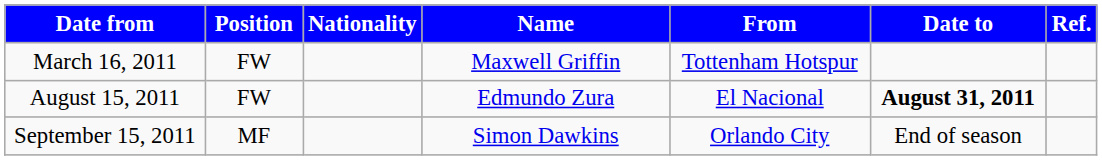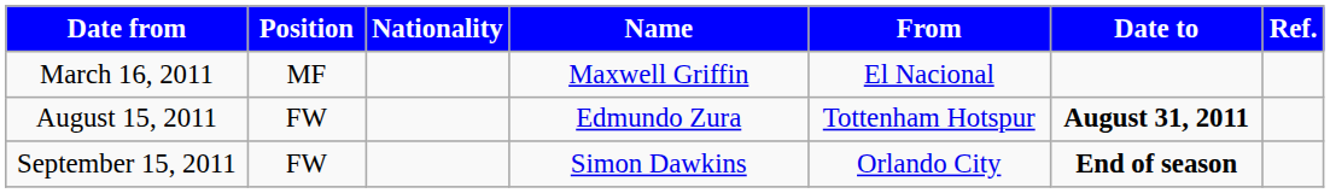 <table class="wikitable" style="text-align:center; font-size:90%; ">
 <tr>
 <th style="background:#00f; color:white; width:120px;">Date from</th>
 <th style="background:#00f; color:white; width:55px;">Position</th>
 <th style="background:#00f; color:white; width:55px;">Nationality</th>
 <th style="background:#00f; color:white; width:150px;">Name</th>
 <th style="background:#00f; color:white; width:120px;">From</th>
 <th style="background:#00f; color:white; width:105px;">Date to</th>
 <th style="background:#00f; color:white; width:25px;">Ref.</th>
 </tr>
 <tr>
 <td>March 16, 2011</td>
-<td>FW</td>
+<td>MF</td>
 <td></td>
 <td><a href='#'>Maxwell Griffin</a></td>
-<td><a href='#'>Tottenham Hotspur</a></td>
+<td><a href='#'>El Nacional</a></td>
 <td></td>
 <td></td>
 </tr>
 <tr>
 <td>August 15, 2011</td>
 <td>FW</td>
 <td></td>
 <td><a href='#'>Edmundo Zura</a></td>
-<td><a href='#'>El Nacional</a></td>
+<td><a href='#'>Tottenham Hotspur</a></td>
 <td><strong>August 31, 2011</strong></td>
 <td></td>
 </tr>
 <tr>
 <td>September 15, 2011</td>
-<td>MF</td>
+<td>FW</td>
 <td></td>
 <td><a href='#'>Simon Dawkins</a></td>
 <td><a href='#'>Orlando City</a></td>
-<td>End of season</td>
+<td><strong>End of season</strong></td>
 <td></td>
 </tr>
 </table>
